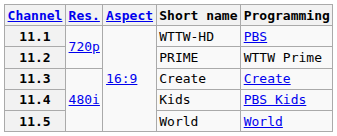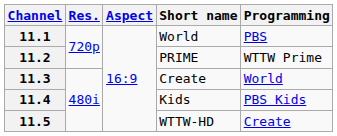 <table class="wikitable">
 <tr>
 <th scope = "col"><a href='#'>Channel</a></th>
 <th scope = "col"><a href='#'>Res.</a></th>
 <th scope = "col"><a href='#'>Aspect</a></th>
 <th scope = "col">Short name</th>
 <th scope = "col">Programming</th>
 </tr>
 <tr>
 <th scope = "row">11.1</th>
 <td rowspan="2"><a href='#'>720p</a></td>
 <td rowspan="5"><a href='#'>16:9</a></td>
-<td>WTTW-HD</td>
+<td>World</td>
 <td><a href='#'>PBS</a></td>
 </tr>
 <tr>
 <th scope = "row">11.2</th>
 <td>PRIME</td>
 <td>WTTW Prime</td>
 </tr>
 <tr>
 <th scope = "row">11.3</th>
 <td rowspan="3"><a href='#'>480i</a></td>
 <td>Create</td>
-<td><a href='#'>Create</a></td>
+<td><a href='#'>World</a></td>
 </tr>
 <tr>
 <th scope = "row">11.4</th>
 <td>Kids</td>
 <td><a href='#'>PBS Kids</a></td>
 </tr>
 <tr>
 <th scope = "row">11.5</th>
-<td>World</td>
-<td><a href='#'>World</a></td>
+<td>WTTW-HD</td>
+<td><a href='#'>Create</a></td>
 </tr>
 <tr>
 </tr>
 </table>
